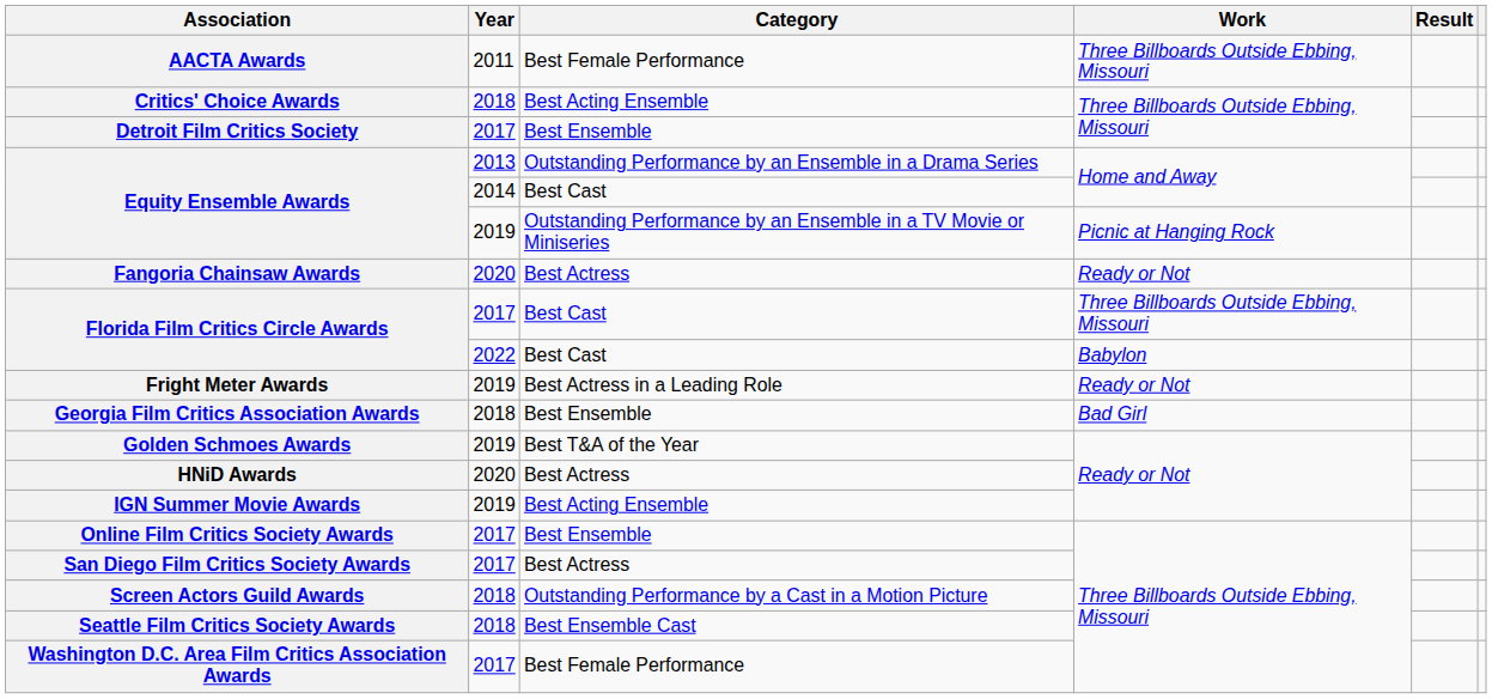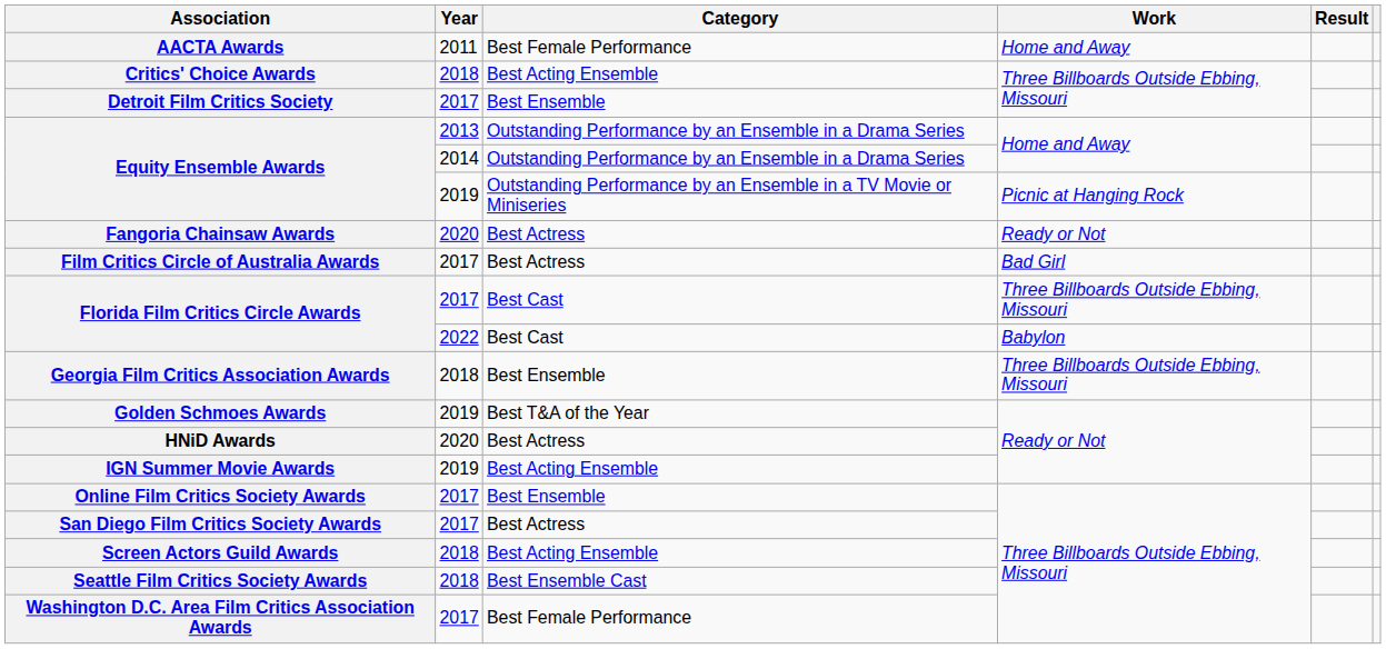 <table class="wikitable plainrowheaders sortable" style="width:99%;">
 <tr>
 <th scope="col">Association</th>
 <th scope="col">Year</th>
 <th scope="col">Category</th>
 <th scope="col">Work</th>
 <th scope="col">Result</th>
 <th scope="col" class="unsortable"></th>
 </tr>
 <tr>
 <th rowspan="1" scope="row"><a href='#'>AACTA Awards</a></th>
 <td>2011</td>
 <td>Best Female Performance</td>
-<td><em><a href='#'>Three Billboards Outside Ebbing, Missouri</a></em></td>
+<td><em><a href='#'>Home and Away</a></em></td>
 <td></td>
 <td style="text-align:center;"></td>
 </tr>
 <tr>
 <th rowspan="1" scope="row"><a href='#'>Critics' Choice Awards</a></th>
 <td><a href='#'>2018</a></td>
 <td><a href='#'>Best Acting Ensemble</a></td>
 <td rowspan="2"><em><a href='#'>Three Billboards Outside Ebbing, Missouri</a></em></td>
 <td></td>
 <td style="text-align:center;"></td>
 </tr>
 <tr>
 <th rowspan="1" scope="row"><a href='#'>Detroit Film Critics Society</a></th>
 <td><a href='#'>2017</a></td>
 <td><a href='#'>Best Ensemble</a></td>
 <td></td>
 <td style="text-align:center;"></td>
 </tr>
 <tr>
 <th rowspan="3" scope="row"><a href='#'>Equity Ensemble Awards</a></th>
 <td><a href='#'>2013</a></td>
 <td><a href='#'>Outstanding Performance by an Ensemble in a Drama Series</a></td>
 <td rowspan="2"><em><a href='#'>Home and Away</a></em></td>
 <td></td>
 <td style="text-align:center;"></td>
 </tr>
 <tr>
 <td>2014</td>
-<td>Best Cast</td>
+<td><a href='#'>Outstanding Performance by an Ensemble in a Drama Series</a></td>
 <td></td>
 <td style="text-align:center;"></td>
 </tr>
 <tr>
 <td>2019</td>
 <td><a href='#'>Outstanding Performance by an Ensemble in a TV Movie or Miniseries</a></td>
 <td><a href='#'><em>Picnic at Hanging Rock</em></a></td>
 <td></td>
 <td style="text-align:center;"></td>
 </tr>
 <tr>
 <th rowspan="1" scope="row"><a href='#'>Fangoria Chainsaw Awards</a></th>
 <td><a href='#'>2020</a></td>
 <td><a href='#'>Best Actress</a></td>
 <td><a href='#'><em>Ready or Not</em></a></td>
 <td></td>
 <td style="text-align:center;"></td>
 </tr>
 <tr>
+<th rowspan="1" scope="row"><a href='#'>Film Critics Circle of Australia Awards</a></th>
+<td>2017</td>
+<td>Best Actress</td>
+<td><em><a href='#'>Bad Girl</a></em></td>
+<td></td>
+<td style="text-align:center;"></td>
+</tr>
+<tr>
 <th rowspan="2" scope="row"><a href='#'>Florida Film Critics Circle Awards</a></th>
 <td><a href='#'>2017</a></td>
 <td><a href='#'>Best Cast</a></td>
 <td><em><a href='#'>Three Billboards Outside Ebbing, Missouri</a></em></td>
 <td></td>
 <td style="text-align:center;"></td>
 </tr>
 <tr>
 <td><a href='#'>2022</a></td>
 <td>Best Cast</td>
 <td><a href='#'><em>Babylon</em></a></td>
 <td></td>
 <td style="text-align:center;"></td>
 </tr>
 <tr>
-<th rowspan="1" scope="row">Fright Meter Awards</th>
-<td>2019</td>
-<td>Best Actress in a Leading Role</td>
-<td><em><a href='#'>Ready or Not</a></em></td>
-<td></td>
-<td style="text-align:center;"></td>
-</tr>
-<tr>
 <th rowspan="1" scope="row"><a href='#'>Georgia Film Critics Association Awards</a></th>
 <td>2018</td>
 <td>Best Ensemble</td>
-<td><em><a href='#'>Bad Girl</a></em></td>
+<td><em><a href='#'>Three Billboards Outside Ebbing, Missouri</a></em></td>
 <td></td>
 <td style="text-align:center;"></td>
 </tr>
 <tr>
 <th rowspan="1" scope="row"><a href='#'>Golden Schmoes Awards</a></th>
 <td>2019</td>
 <td>Best T&A of the Year</td>
 <td rowspan="3"><em><a href='#'>Ready or Not</a></em></td>
 <td></td>
 <td style="text-align:center;"></td>
 </tr>
 <tr>
 <th rowspan="1" scope="row">HNiD Awards</th>
 <td>2020</td>
 <td>Best Actress</td>
 <td></td>
 <td style="text-align:center;"></td>
 </tr>
 <tr>
 <th rowspan="1" scope="row"><a href='#'>IGN Summer Movie Awards</a></th>
 <td>2019</td>
 <td><a href='#'>Best Acting Ensemble</a></td>
 <td></td>
 <td style="text-align:center;"></td>
 </tr>
 <tr>
 <th rowspan="1" scope="row"><a href='#'>Online Film Critics Society Awards</a></th>
 <td><a href='#'>2017</a></td>
 <td><a href='#'>Best Ensemble</a></td>
 <td rowspan="5"><em><a href='#'>Three Billboards Outside Ebbing, Missouri</a></em></td>
 <td></td>
 <td style="text-align:center;"></td>
 </tr>
 <tr>
 <th rowspan="1" scope="row"><a href='#'>San Diego Film Critics Society Awards</a></th>
 <td><a href='#'>2017</a></td>
 <td>Best Actress</td>
 <td></td>
 <td style="text-align:center;"></td>
 </tr>
 <tr>
 <th rowspan="1" scope="row"><a href='#'>Screen Actors Guild Awards</a></th>
 <td><a href='#'>2018</a></td>
-<td><a href='#'>Outstanding Performance by a Cast in a Motion Picture</a></td>
+<td><a href='#'>Best Acting Ensemble</a></td>
 <td></td>
 <td style="text-align:center;"></td>
 </tr>
 <tr>
 <th rowspan="1" scope="row"><a href='#'>Seattle Film Critics Society Awards</a></th>
 <td><a href='#'>2018</a></td>
 <td><a href='#'>Best Ensemble Cast</a></td>
 <td></td>
 <td style="text-align:center;"></td>
 </tr>
 <tr>
 <th rowspan="1" scope="row"><a href='#'>Washington D.C. Area Film Critics Association Awards</a></th>
 <td><a href='#'>2017</a></td>
 <td>Best Female Performance</td>
 <td></td>
 <td style="text-align:center;"></td>
 </tr>
 </table>
